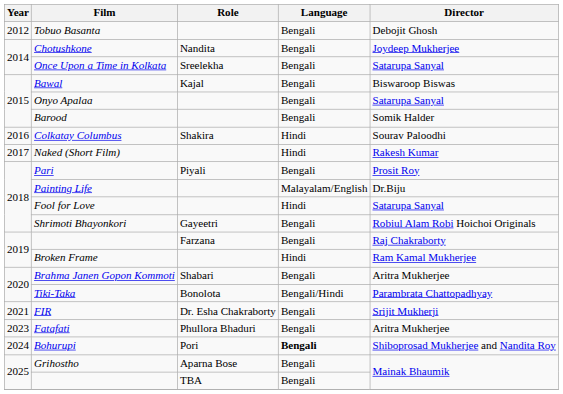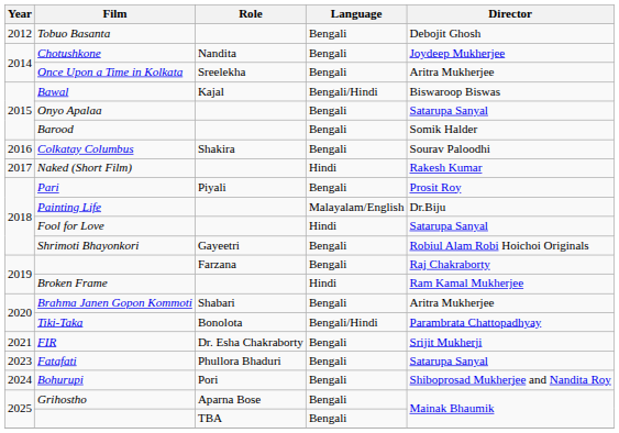 <table class="wikitable sortable">
 <tr>
 <th>Year</th>
 <th>Film</th>
 <th>Role</th>
 <th>Language</th>
 <th>Director</th>
 </tr>
 <tr>
 <td>2012</td>
 <td><em>Tobuo Basanta</em></td>
 <td></td>
 <td>Bengali</td>
 <td>Debojit Ghosh</td>
 </tr>
 <tr>
 <td rowspan="2">2014</td>
 <td><em><a href='#'>Chotushkone</a></em></td>
 <td>Nandita</td>
 <td>Bengali</td>
 <td><a href='#'>Joydeep Mukherjee</a></td>
 </tr>
 <tr>
 <td><em><a href='#'>Once Upon a Time in Kolkata</a></em></td>
 <td>Sreelekha</td>
 <td>Bengali</td>
-<td><a href='#'>Satarupa Sanyal</a></td>
+<td>Aritra Mukherjee</td>
 </tr>
 <tr>
 <td rowspan="3">2015</td>
 <td><em><a href='#'>Bawal</a></em></td>
 <td>Kajal</td>
-<td>Bengali</td>
+<td>Bengali/Hindi</td>
 <td>Biswaroop Biswas</td>
 </tr>
 <tr>
 <td><em>Onyo Apalaa</em></td>
 <td></td>
 <td>Bengali</td>
 <td><a href='#'>Satarupa Sanyal</a></td>
 </tr>
 <tr>
 <td><em>Barood</em></td>
 <td></td>
 <td>Bengali</td>
 <td>Somik Halder</td>
 </tr>
 <tr>
 <td>2016</td>
 <td><em><a href='#'>Colkatay Columbus</a></em></td>
 <td>Shakira</td>
-<td>Hindi</td>
+<td>Bengali</td>
 <td>Sourav Paloodhi</td>
 </tr>
 <tr>
 <td>2017</td>
 <td><em>Naked (Short Film)</em></td>
 <td></td>
 <td>Hindi</td>
 <td><a href='#'>Rakesh Kumar</a></td>
 </tr>
 <tr>
 <td rowspan="4">2018</td>
 <td><em><a href='#'>Pari</a></em></td>
 <td>Piyali</td>
 <td>Bengali</td>
 <td><a href='#'>Prosit Roy</a></td>
 </tr>
 <tr>
 <td><em><a href='#'>Painting Life</a></em></td>
 <td></td>
 <td>Malayalam/English</td>
 <td>Dr.Biju</td>
 </tr>
 <tr>
 <td><em>Fool for Love</em></td>
 <td></td>
 <td>Hindi</td>
 <td><a href='#'>Satarupa Sanyal</a></td>
 </tr>
 <tr>
 <td><em>Shrimoti Bhayonkori</em></td>
 <td>Gayeetri</td>
 <td>Bengali</td>
 <td><a href='#'>Robiul Alam Robi</a> Hoichoi Originals</td>
 </tr>
 <tr>
 <td rowspan="2">2019</td>
 <td></td>
 <td>Farzana</td>
 <td>Bengali</td>
 <td><a href='#'>Raj Chakraborty</a></td>
 </tr>
 <tr>
 <td><em>Broken Frame</em></td>
 <td></td>
 <td>Hindi</td>
 <td><a href='#'>Ram Kamal Mukherjee</a></td>
 </tr>
 <tr>
 <td rowspan="2">2020</td>
 <td><em><a href='#'>Brahma Janen Gopon Kommoti</a></em></td>
 <td>Shabari</td>
 <td>Bengali</td>
 <td>Aritra Mukherjee</td>
 </tr>
 <tr>
 <td><em><a href='#'>Tiki-Taka</a></em></td>
 <td>Bonolota</td>
 <td>Bengali/Hindi</td>
 <td><a href='#'>Parambrata Chattopadhyay</a></td>
 </tr>
 <tr>
 <td>2021</td>
 <td><em><a href='#'>FIR</a></em></td>
 <td>Dr. Esha Chakraborty</td>
 <td>Bengali</td>
 <td><a href='#'>Srijit Mukherji</a></td>
 </tr>
 <tr>
 <td>2023</td>
 <td><em><a href='#'>Fatafati</a></em></td>
 <td>Phullora Bhaduri</td>
 <td>Bengali</td>
-<td>Aritra Mukherjee</td>
+<td><a href='#'>Satarupa Sanyal</a></td>
 </tr>
 <tr>
 <td>2024</td>
 <td><em><a href='#'>Bohurupi</a></em></td>
 <td>Pori</td>
-<td><strong>Bengali</strong></td>
+<td>Bengali</td>
 <td><a href='#'>Shiboprosad Mukherjee</a> and <a href='#'>Nandita Roy</a></td>
 </tr>
 <tr>
 <td rowspan="2">2025</td>
 <td><em>Grihostho</em></td>
 <td>Aparna Bose</td>
 <td>Bengali</td>
 <td rowspan="2"><a href='#'>Mainak Bhaumik</a></td>
 </tr>
 <tr>
 <td></td>
 <td>TBA</td>
 <td>Bengali</td>
 </tr>
 <tr>
 </tr>
 </table>
